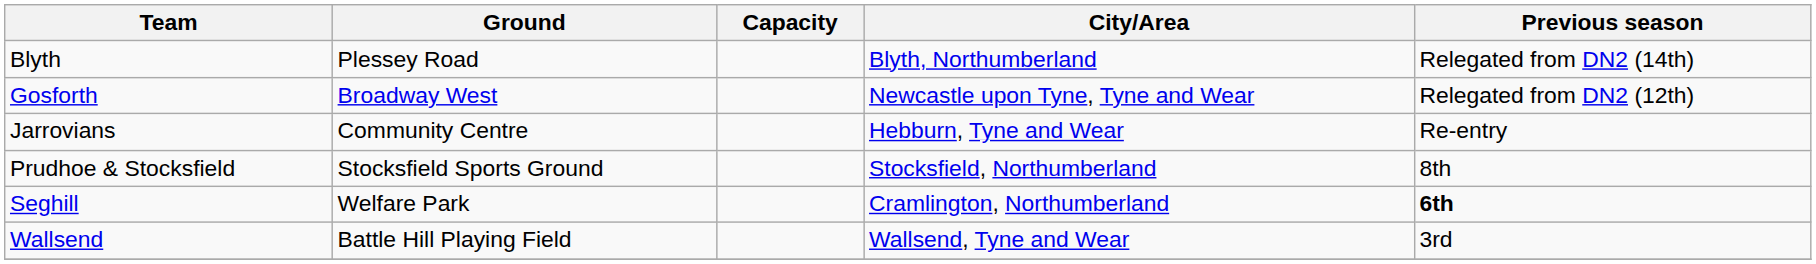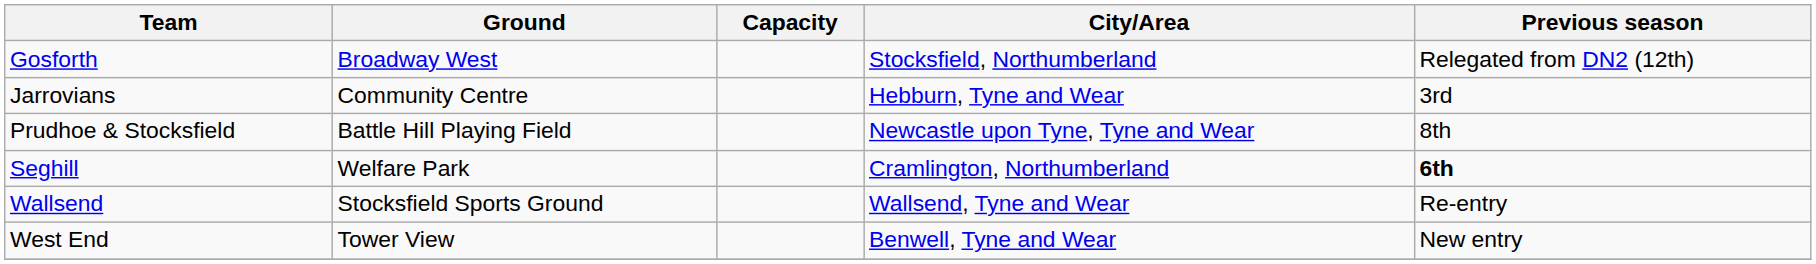 <table class="wikitable sortable" width=100%>
 <tr>
 <th>Team</th>
 <th>Ground</th>
 <th>Capacity</th>
 <th>City/Area</th>
 <th>Previous season</th>
 </tr>
 <tr>
-<td>Blyth</td>
-<td>Plessey Road</td>
-<td></td>
-<td><a href='#'>Blyth, Northumberland</a></td>
-<td>Relegated from <a href='#'>DN2</a> (14th)</td>
-</tr>
-<tr>
 <td><a href='#'>Gosforth</a></td>
 <td><a href='#'>Broadway West</a></td>
 <td></td>
-<td><a href='#'>Newcastle upon Tyne</a>, <a href='#'>Tyne and Wear</a></td>
+<td><a href='#'>Stocksfield</a>, <a href='#'>Northumberland</a></td>
 <td>Relegated from <a href='#'>DN2</a> (12th)</td>
 </tr>
 <tr>
 <td>Jarrovians</td>
 <td>Community Centre</td>
 <td></td>
 <td><a href='#'>Hebburn</a>, <a href='#'>Tyne and Wear</a></td>
-<td>Re-entry</td>
+<td>3rd</td>
 </tr>
 <tr>
 <td>Prudhoe & Stocksfield</td>
-<td>Stocksfield Sports Ground</td>
+<td>Battle Hill Playing Field</td>
 <td></td>
-<td><a href='#'>Stocksfield</a>, <a href='#'>Northumberland</a></td>
+<td><a href='#'>Newcastle upon Tyne</a>, <a href='#'>Tyne and Wear</a></td>
 <td>8th</td>
 </tr>
 <tr>
 <td><a href='#'>Seghill</a></td>
 <td>Welfare Park</td>
 <td></td>
 <td><a href='#'>Cramlington</a>, <a href='#'>Northumberland</a></td>
 <td><strong>6th</strong></td>
 </tr>
 <tr>
 <td><a href='#'>Wallsend</a></td>
-<td>Battle Hill Playing Field</td>
+<td>Stocksfield Sports Ground</td>
 <td></td>
 <td><a href='#'>Wallsend</a>, <a href='#'>Tyne and Wear</a></td>
-<td>3rd</td>
+<td>Re-entry</td>
+</tr>
+<tr>
+<td>West End</td>
+<td>Tower View</td>
+<td></td>
+<td><a href='#'>Benwell</a>, <a href='#'>Tyne and Wear</a></td>
+<td>New entry</td>
 </tr>
 <tr>
 </tr>
 </table>
